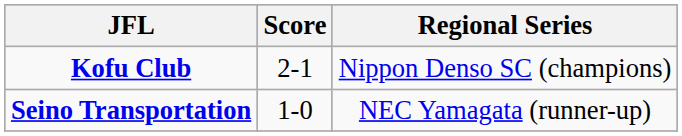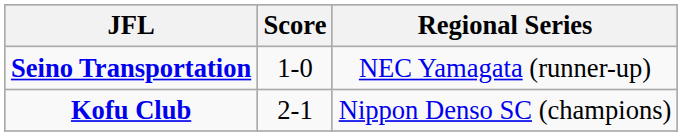 <table class="wikitable" border="1">
 <tr align=center>
 <th>JFL</th>
 <th>Score</th>
 <th>Regional Series</th>
 </tr>
 <tr align=center>
+<td><strong><a href='#'>Seino Transportation</a></strong></td>
+<td>1-0</td>
+<td><a href='#'>NEC Yamagata</a> (runner-up)</td>
+</tr>
+<tr align=center>
 <td><strong><a href='#'>Kofu Club</a></strong></td>
 <td>2-1</td>
 <td><a href='#'>Nippon Denso SC</a> (champions)</td>
 </tr>
-<tr align=center>
-<td><strong><a href='#'>Seino Transportation</a></strong></td>
-<td>1-0</td>
-<td><a href='#'>NEC Yamagata</a> (runner-up)</td>
-</tr>
 </table>
